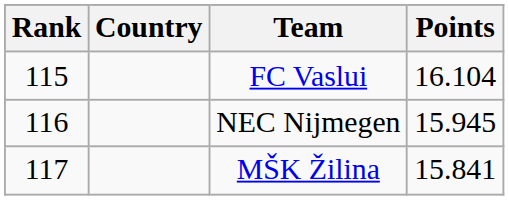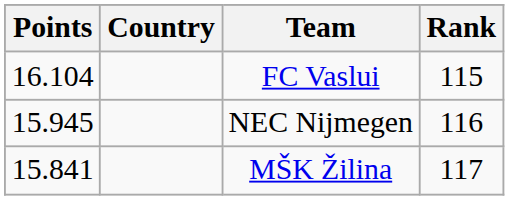 <table class="wikitable" style="text-align: center;">
 <tr>
-<th>Rank</th>
+<th>Points</th>
 <th>Country</th>
 <th>Team</th>
-<th>Points</th>
+<th>Rank</th>
 </tr>
 <tr>
-<td>115</td>
+<td>16.104</td>
 <td></td>
 <td><a href='#'>FC Vaslui</a></td>
-<td>16.104</td>
+<td>115</td>
 </tr>
 <tr>
-<td>116</td>
+<td>15.945</td>
 <td></td>
 <td>NEC Nijmegen</td>
-<td>15.945</td>
+<td>116</td>
 </tr>
 <tr>
-<td>117</td>
+<td>15.841</td>
 <td></td>
 <td><a href='#'>MŠK Žilina</a></td>
-<td>15.841</td>
+<td>117</td>
 </tr>
 </table>
